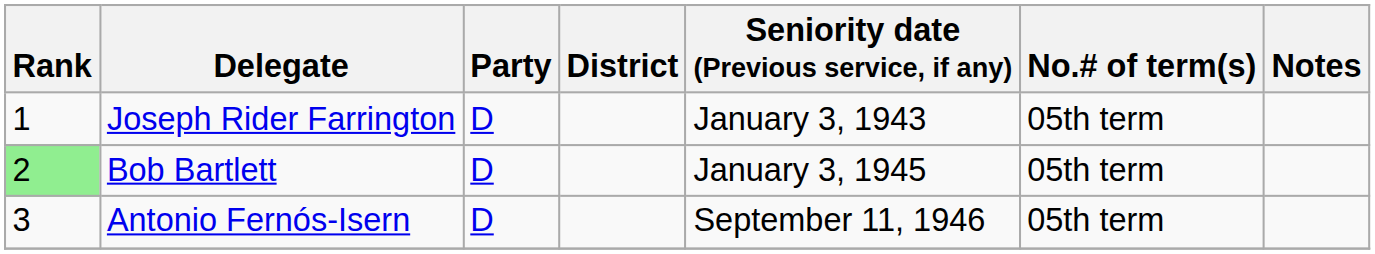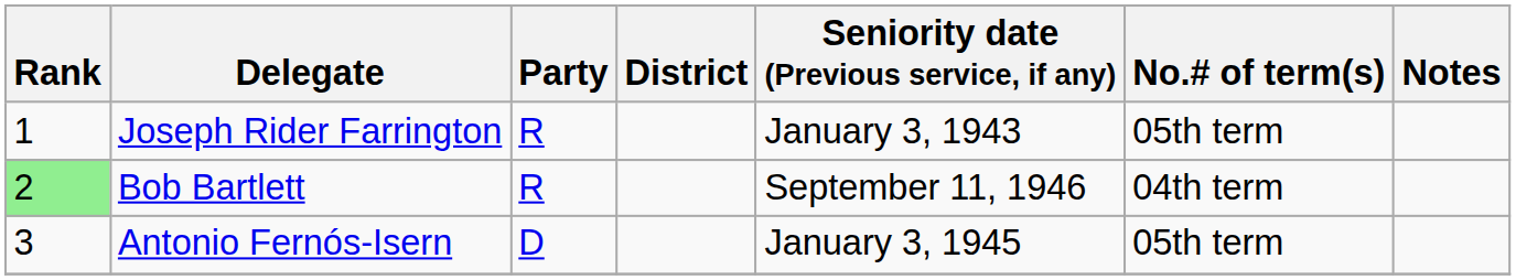 <table class="wikitable sortable">
 <tr valign=bottom>
 <th>Rank</th>
 <th>Delegate</th>
 <th>Party</th>
 <th>District</th>
 <th>Seniority date<br><small>(Previous service, if any)</small><br></th>
 <th>No.# of term(s)</th>
 <th>Notes</th>
 </tr>
 <tr>
 <td>1</td>
 <td><a href='#'>Joseph Rider Farrington</a></td>
-<td><a href='#'>D</a></td>
+<td><a href='#'>R</a></td>
 <td></td>
 <td>January 3, 1943</td>
 <td>05th term</td>
 <td></td>
 </tr>
 <tr>
 <td style="background: lightgreen;">2</td>
 <td><a href='#'>Bob Bartlett</a></td>
+<td><a href='#'>R</a></td>
+<td></td>
+<td>September 11, 1946</td>
+<td>04th term</td>
+<td></td>
+</tr>
+<tr>
+<td>3</td>
+<td><a href='#'>Antonio Fernós-Isern</a></td>
 <td><a href='#'>D</a></td>
 <td></td>
 <td>January 3, 1945</td>
 <td>05th term</td>
 <td></td>
 </tr>
 <tr>
-<td>3</td>
-<td><a href='#'>Antonio Fernós-Isern</a></td>
-<td><a href='#'>D</a></td>
-<td></td>
-<td>September 11, 1946</td>
-<td>05th term</td>
-<td></td>
-</tr>
-<tr>
 </tr>
 </table>
